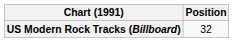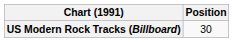 <table class="wikitable plainrowheaders" style="text-align:center">
 <tr>
 <th>Chart (1991)</th>
 <th>Position</th>
 </tr>
 <tr>
 <th scope="row">US Modern Rock Tracks (<em>Billboard</em>)</th>
-<td>32</td>
+<td>30</td>
 </tr>
 </table>
